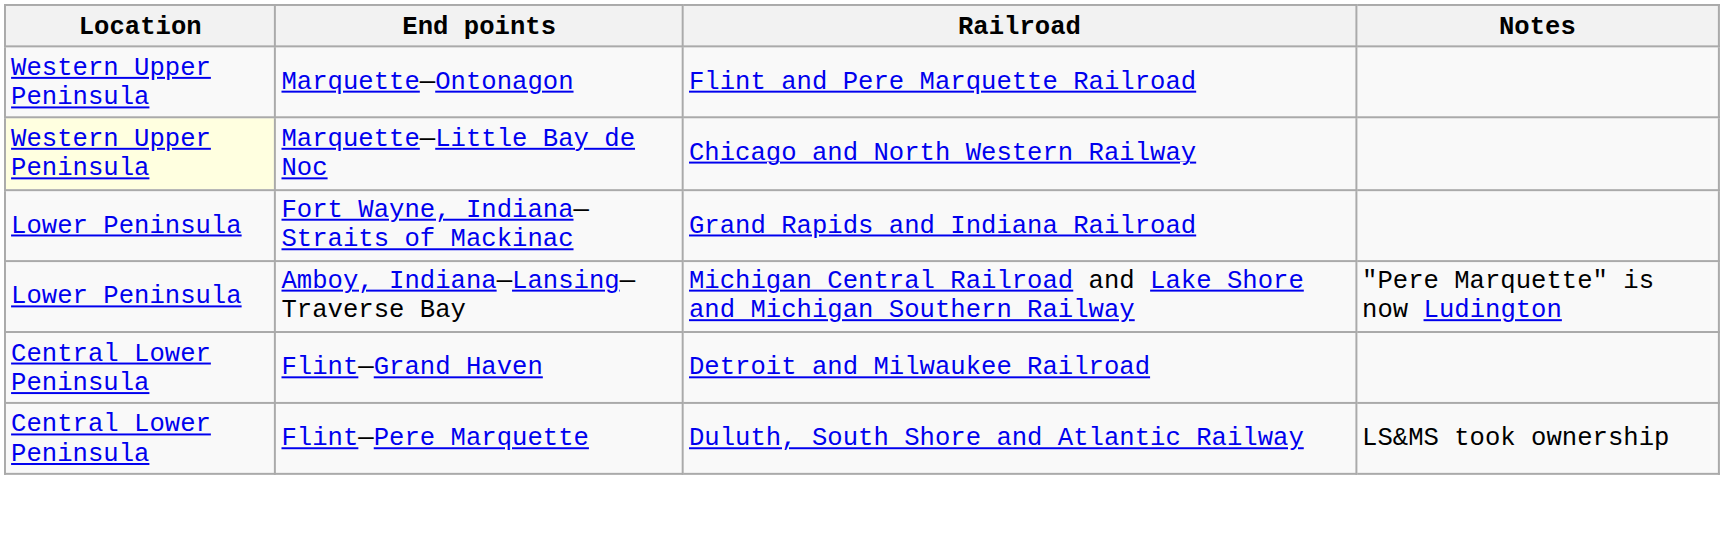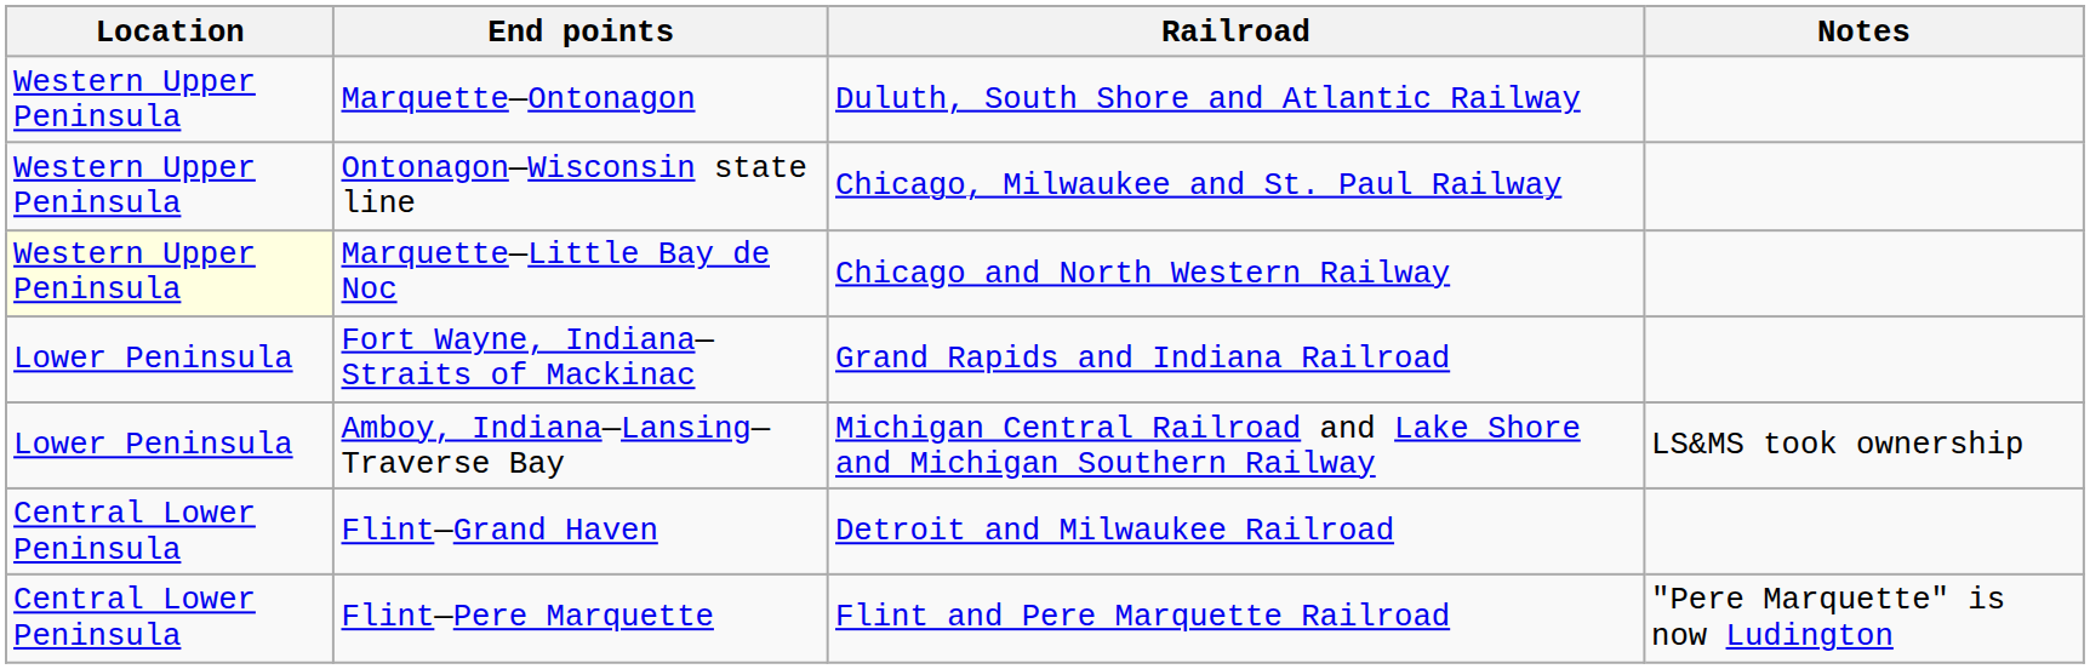 <table class="wikitable">
 <tr>
 <th>Location</th>
 <th>End points</th>
 <th>Railroad</th>
 <th>Notes</th>
 </tr>
 <tr>
 <td><a href='#'>Western Upper Peninsula</a></td>
 <td><a href='#'>Marquette</a>—<a href='#'>Ontonagon</a></td>
-<td><a href='#'>Flint and Pere Marquette Railroad</a></td>
+<td><a href='#'>Duluth, South Shore and Atlantic Railway</a></td>
+<td> </td>
+</tr>
+<tr>
+<td><a href='#'>Western Upper Peninsula</a></td>
+<td><a href='#'>Ontonagon</a>—<a href='#'>Wisconsin</a> state line</td>
+<td><a href='#'>Chicago, Milwaukee and St. Paul Railway</a></td>
 <td> </td>
 </tr>
 <tr>
 <td style="background: lightyellow;"><a href='#'>Western Upper Peninsula</a></td>
 <td><a href='#'>Marquette</a>—<a href='#'>Little Bay de Noc</a></td>
 <td><a href='#'>Chicago and North Western Railway</a></td>
 <td> </td>
 </tr>
 <tr>
 <td><a href='#'>Lower Peninsula</a></td>
 <td><a href='#'>Fort Wayne, Indiana</a>—<a href='#'>Straits of Mackinac</a></td>
 <td><a href='#'>Grand Rapids and Indiana Railroad</a></td>
 <td> </td>
 </tr>
 <tr>
 <td><a href='#'>Lower Peninsula</a></td>
 <td><a href='#'>Amboy, Indiana</a>—<a href='#'>Lansing</a>—Traverse Bay</td>
 <td><a href='#'>Michigan Central Railroad</a> and <a href='#'>Lake Shore and Michigan Southern Railway</a></td>
-<td>"Pere Marquette" is now <a href='#'>Ludington</a></td>
+<td>LS&MS took ownership</td>
 </tr>
 <tr>
 <td><a href='#'>Central Lower Peninsula</a></td>
 <td><a href='#'>Flint</a>—<a href='#'>Grand Haven</a></td>
 <td><a href='#'>Detroit and Milwaukee Railroad</a></td>
 <td> </td>
 </tr>
 <tr>
 <td><a href='#'>Central Lower Peninsula</a></td>
 <td><a href='#'>Flint</a>—<a href='#'>Pere Marquette</a></td>
-<td><a href='#'>Duluth, South Shore and Atlantic Railway</a></td>
-<td>LS&MS took ownership</td>
+<td><a href='#'>Flint and Pere Marquette Railroad</a></td>
+<td>"Pere Marquette" is now <a href='#'>Ludington</a></td>
 </tr>
 </table>
